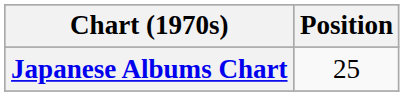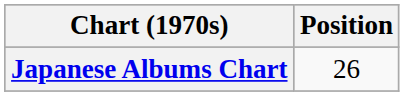 <table class="wikitable plainrowheaders" style="text-align:center;">
 <tr>
 <th>Chart (1970s)</th>
 <th>Position</th>
 </tr>
 <tr>
 <th scope="row"><a href='#'>Japanese Albums Chart</a></th>
-<td>25</td>
+<td>26</td>
 </tr>
 </table>
